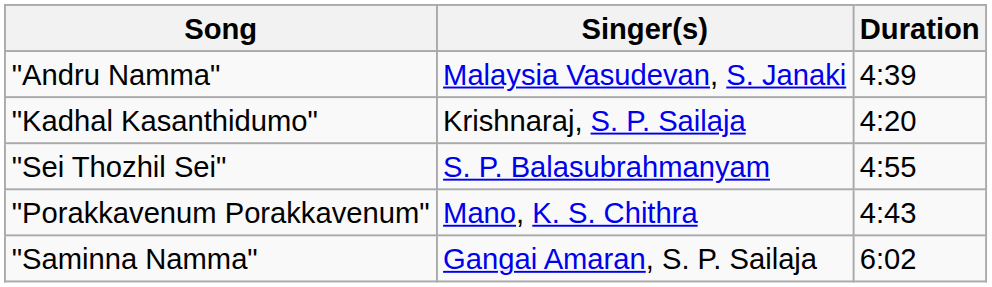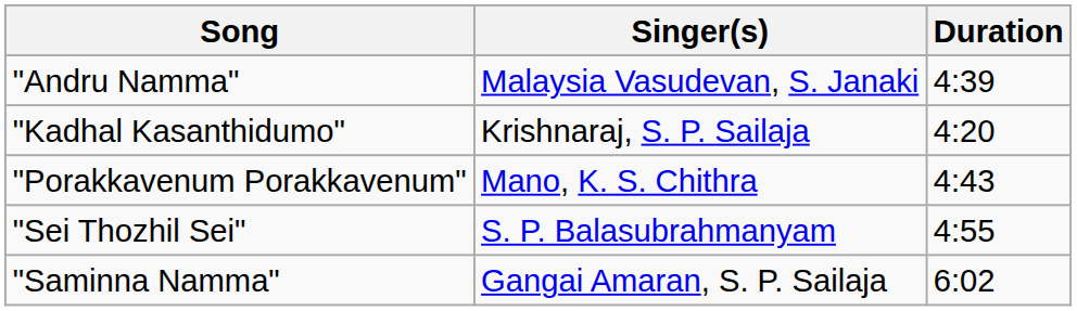 <table class="wikitable" style="font-size:95%;">
 <tr>
 <th>Song</th>
 <th>Singer(s)</th>
 <th>Duration</th>
 </tr>
 <tr>
 <td>"Andru Namma"</td>
 <td><a href='#'>Malaysia Vasudevan</a>, <a href='#'>S. Janaki</a></td>
 <td>4:39</td>
 </tr>
 <tr>
 <td>"Kadhal Kasanthidumo"</td>
 <td>Krishnaraj, <a href='#'>S. P. Sailaja</a></td>
 <td>4:20</td>
 </tr>
 <tr>
+<td>"Porakkavenum Porakkavenum"</td>
+<td><a href='#'>Mano</a>, <a href='#'>K. S. Chithra</a></td>
+<td>4:43</td>
+</tr>
+<tr>
 <td>"Sei Thozhil Sei"</td>
 <td><a href='#'>S. P. Balasubrahmanyam</a></td>
 <td>4:55</td>
-</tr>
-<tr>
-<td>"Porakkavenum Porakkavenum"</td>
-<td><a href='#'>Mano</a>, <a href='#'>K. S. Chithra</a></td>
-<td>4:43</td>
 </tr>
 <tr>
 <td>"Saminna Namma"</td>
 <td><a href='#'>Gangai Amaran</a>, S. P. Sailaja</td>
 <td>6:02</td>
 </tr>
 </table>
